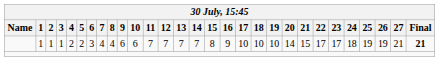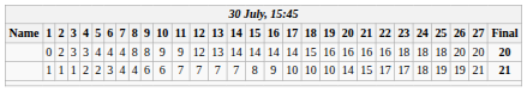 <table class=wikitable style="text-align:center; width: 55%">
 <tr>
 <th colspan=29><em>30 July, 15:45</em></th>
 </tr>
 <tr>
 <th>Name</th>
 <th>1</th>
 <th>2</th>
 <th>3</th>
 <th>4</th>
 <th>5</th>
 <th>6</th>
 <th>7</th>
 <th>8</th>
 <th>9</th>
 <th>10</th>
 <th>11</th>
 <th>12</th>
 <th>13</th>
 <th>14</th>
 <th>15</th>
 <th>16</th>
 <th>17</th>
 <th>18</th>
 <th>19</th>
 <th>20</th>
 <th>21</th>
 <th>22</th>
 <th>23</th>
 <th>24</th>
 <th>25</th>
 <th>26</th>
 <th>27</th>
 <th>Final</th>
 </tr>
 <tr>
+<td align=left></td>
+<td>0</td>
+<td>2</td>
+<td>3</td>
+<td>3</td>
+<td>4</td>
+<td>4</td>
+<td>4</td>
+<td>8</td>
+<td>8</td>
+<td>9</td>
+<td>9</td>
+<td>12</td>
+<td>13</td>
+<td>14</td>
+<td>14</td>
+<td>14</td>
+<td>14</td>
+<td>15</td>
+<td>16</td>
+<td>16</td>
+<td>16</td>
+<td>16</td>
+<td>18</td>
+<td>18</td>
+<td>18</td>
+<td>20</td>
+<td>20</td>
+<td><strong>20</strong></td>
+</tr>
+<tr>
 <td align=left><strong></strong></td>
 <td>1</td>
 <td>1</td>
 <td>1</td>
 <td>2</td>
 <td>2</td>
 <td>3</td>
 <td>4</td>
 <td>4</td>
 <td>6</td>
 <td>6</td>
 <td>7</td>
 <td>7</td>
 <td>7</td>
 <td>7</td>
 <td>8</td>
 <td>9</td>
 <td>10</td>
 <td>10</td>
 <td>10</td>
 <td>14</td>
 <td>15</td>
 <td>17</td>
 <td>17</td>
 <td>18</td>
 <td>19</td>
 <td>19</td>
 <td>21</td>
 <td><strong>21</strong></td>
 </tr>
 <tr>
 <td colspan=29></td>
 </tr>
 </table>
